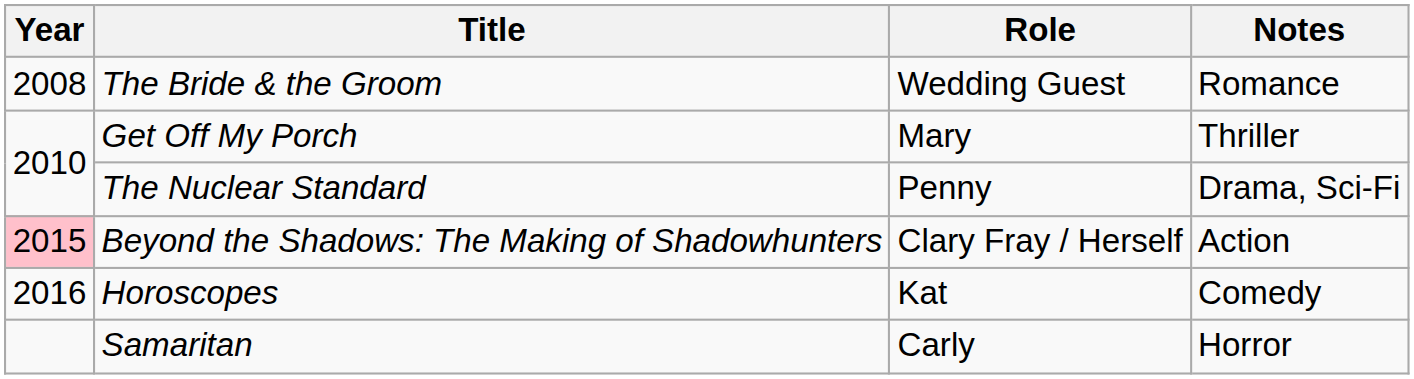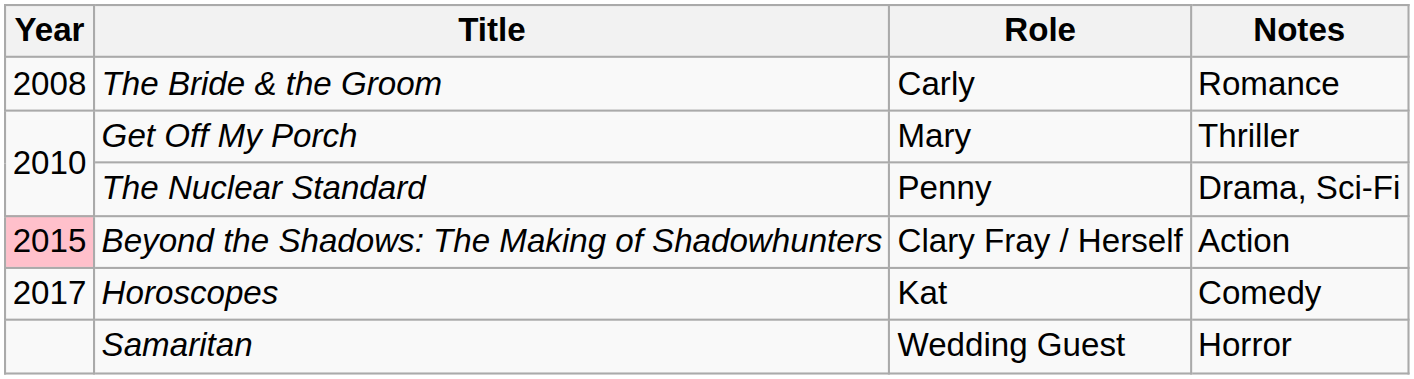 <table class="wikitable sortable">
 <tr>
 <th>Year</th>
 <th>Title</th>
 <th>Role</th>
 <th class="unsortable">Notes</th>
 </tr>
 <tr>
 <td>2008</td>
 <td><em>The Bride & the Groom</em></td>
-<td>Wedding Guest</td>
+<td>Carly</td>
 <td>Romance</td>
 </tr>
 <tr>
 <td rowspan="2">2010</td>
 <td><em>Get Off My Porch</em></td>
 <td>Mary</td>
 <td>Thriller</td>
 </tr>
 <tr>
 <td><em>The Nuclear Standard</em></td>
 <td>Penny</td>
 <td>Drama, Sci-Fi</td>
 </tr>
 <tr>
 <td style="background: pink;">2015</td>
 <td><em>Beyond the Shadows: The Making of Shadowhunters</em></td>
 <td>Clary Fray / Herself</td>
 <td>Action</td>
 </tr>
 <tr>
-<td>2016</td>
+<td>2017</td>
 <td><em>Horoscopes</em></td>
 <td>Kat</td>
 <td>Comedy</td>
 </tr>
 <tr>
 <td></td>
 <td><em>Samaritan</em></td>
-<td>Carly</td>
+<td>Wedding Guest</td>
 <td>Horror</td>
 </tr>
 </table>
